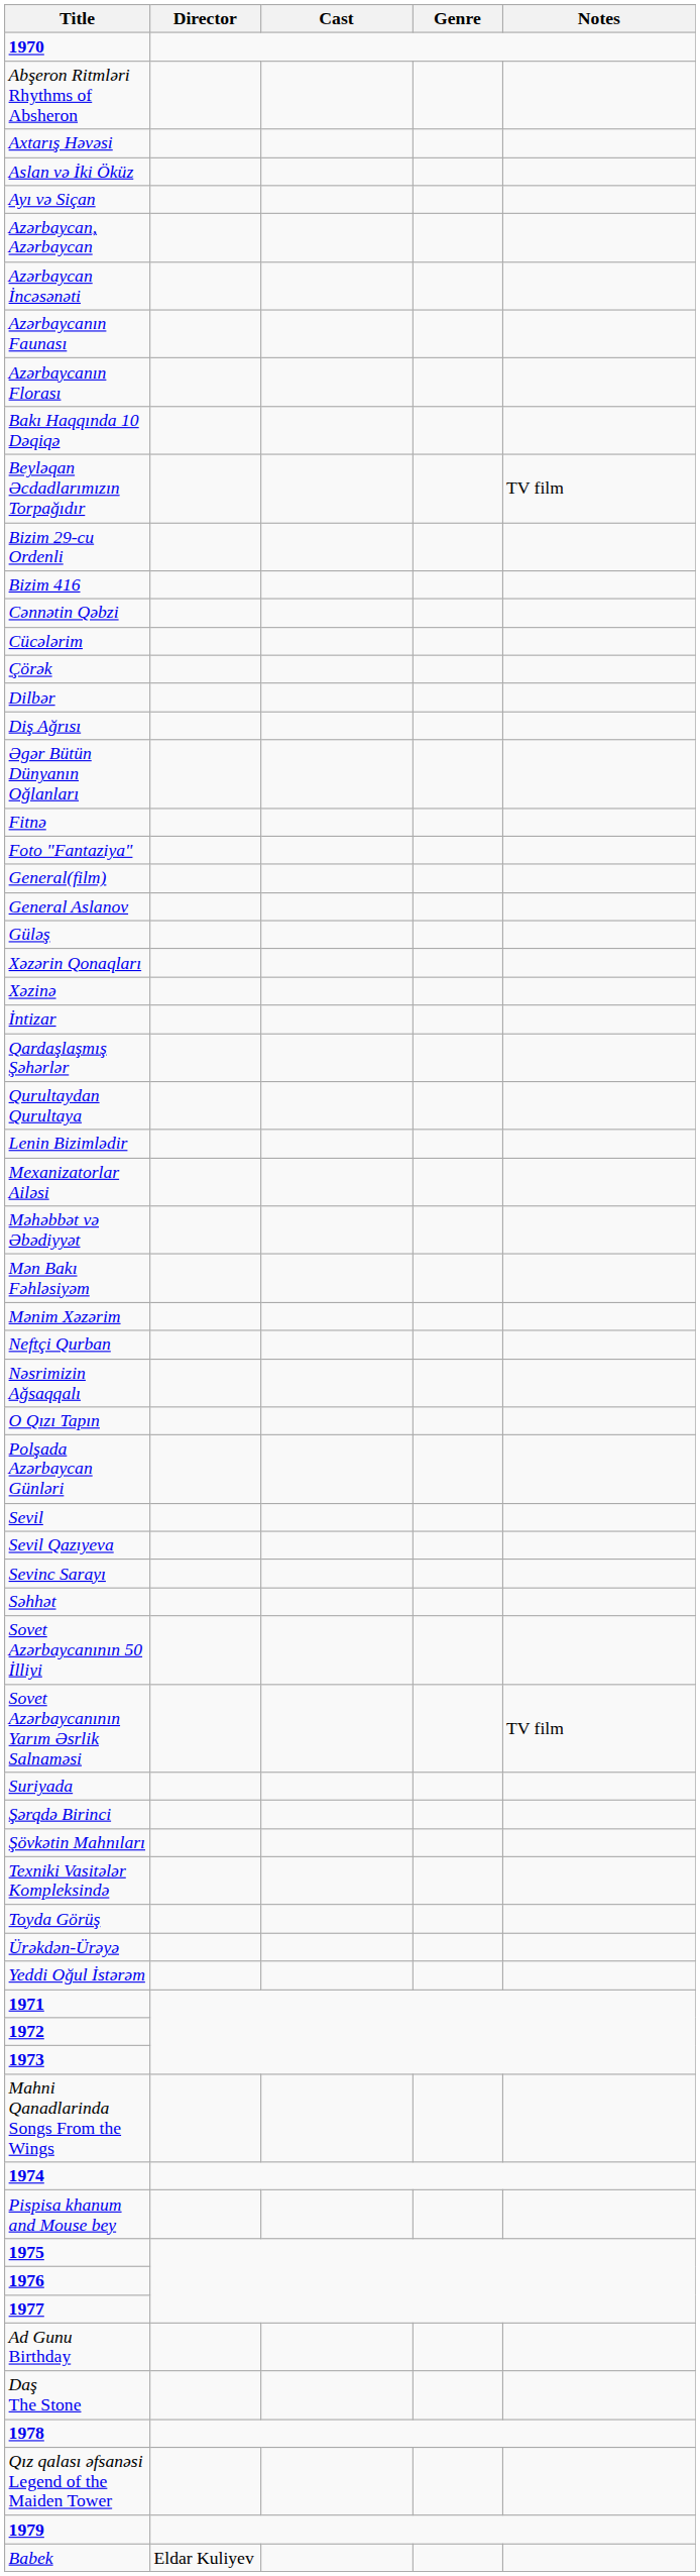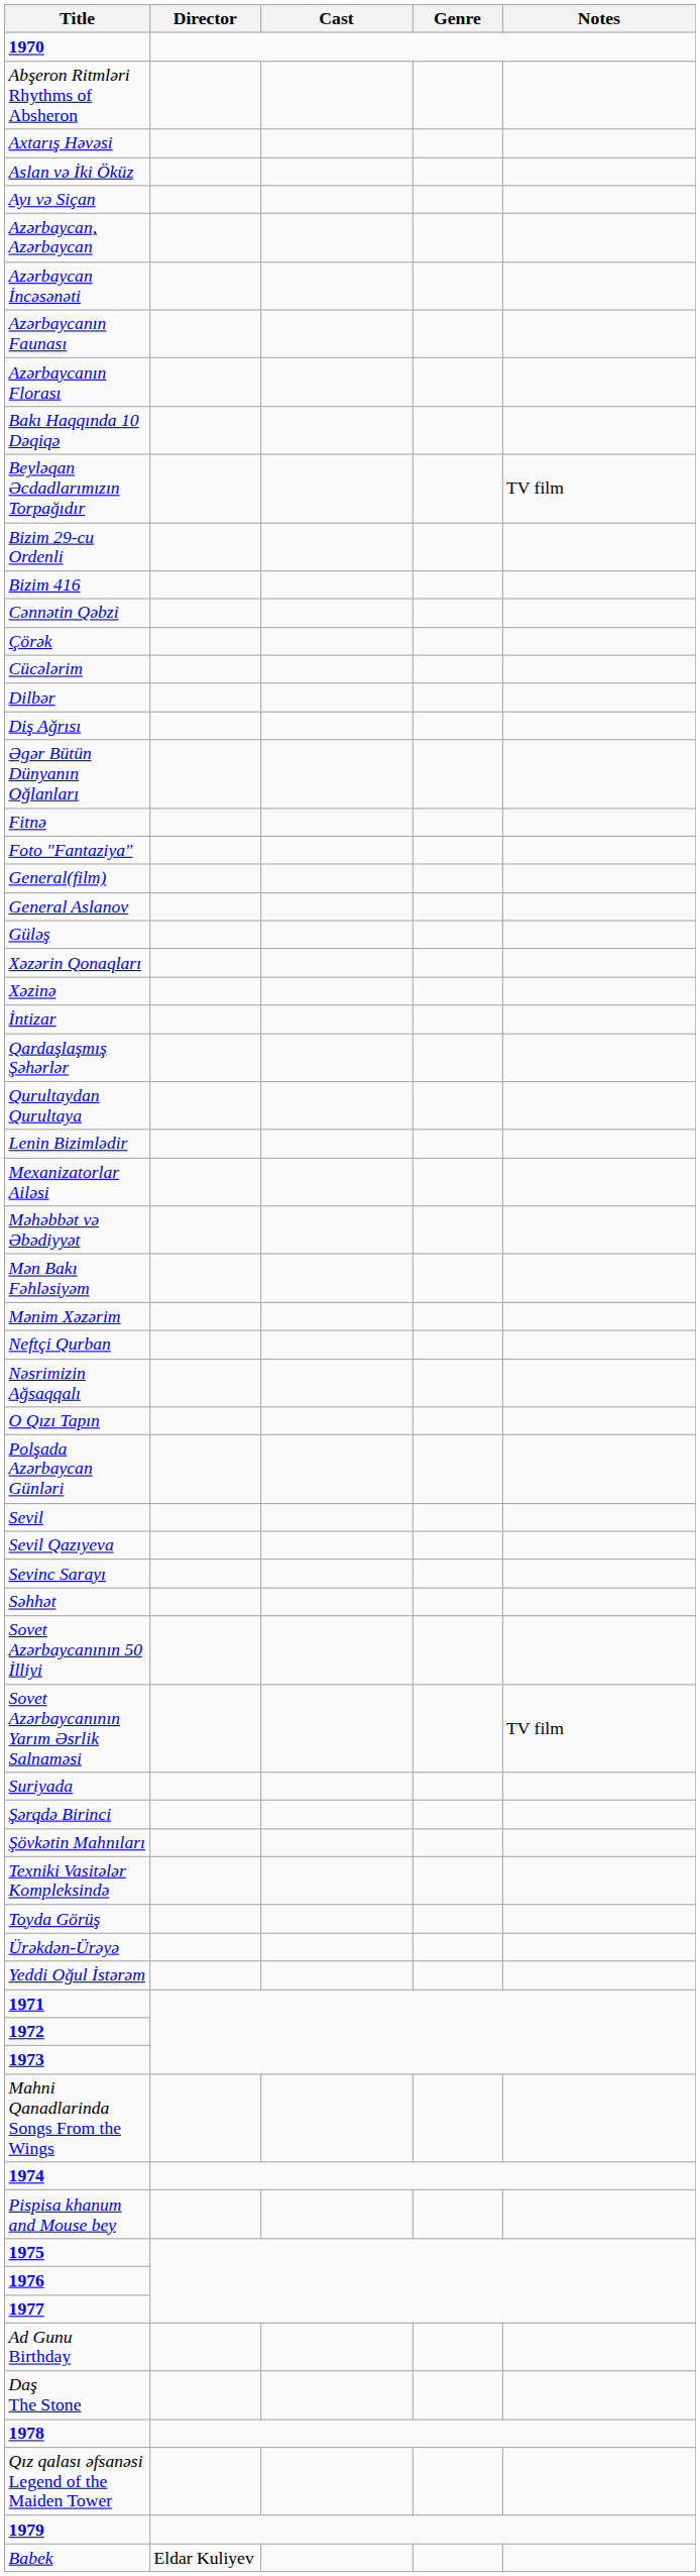 <table class="wikitable" width= "100%">
 <tr>
 <th width=21%>Title</th>
 <th width=16%>Director</th>
 <th width=22%>Cast</th>
 <th width=13%>Genre</th>
 <th width=28%>Notes</th>
 </tr>
 <tr>
 <td><strong><a href='#'>1970</a></strong></td>
 </tr>
 <tr>
 <td><em>Abşeron Ritmləri</em><br><a href='#'>Rhythms of Absheron</a></td>
 <td></td>
 <td></td>
 <td></td>
 <td></td>
 </tr>
 <tr>
 <td><em><a href='#'>Axtarış Həvəsi</a></em></td>
 <td></td>
 <td></td>
 <td></td>
 <td></td>
 </tr>
 <tr>
 <td><em><a href='#'>Aslan və İki Öküz</a></em></td>
 <td></td>
 <td></td>
 <td></td>
 <td></td>
 </tr>
 <tr>
 <td><em><a href='#'>Ayı və Siçan</a></em></td>
 <td></td>
 <td></td>
 <td></td>
 <td></td>
 </tr>
 <tr>
 <td><em><a href='#'>Azərbaycan, Azərbaycan</a></em></td>
 <td></td>
 <td></td>
 <td></td>
 <td></td>
 </tr>
 <tr>
 <td><em><a href='#'>Azərbaycan İncəsənəti</a></em></td>
 <td></td>
 <td></td>
 <td></td>
 <td></td>
 </tr>
 <tr>
 <td><em><a href='#'>Azərbaycanın Faunası</a></em></td>
 <td></td>
 <td></td>
 <td></td>
 <td></td>
 </tr>
 <tr>
 <td><em><a href='#'>Azərbaycanın Florası</a></em></td>
 <td></td>
 <td></td>
 <td></td>
 <td></td>
 </tr>
 <tr>
 <td><em><a href='#'>Bakı Haqqında 10 Dəqiqə</a></em></td>
 <td></td>
 <td></td>
 <td></td>
 <td></td>
 </tr>
 <tr>
 <td><em><a href='#'>Beyləqan Əcdadlarımızın Torpağıdır</a></em></td>
 <td></td>
 <td></td>
 <td></td>
 <td>TV film</td>
 </tr>
 <tr>
 <td><em><a href='#'>Bizim 29-cu Ordenli</a></em></td>
 <td></td>
 <td></td>
 <td></td>
 <td></td>
 </tr>
 <tr>
 <td><em><a href='#'>Bizim 416</a></em></td>
 <td></td>
 <td></td>
 <td></td>
 <td></td>
 </tr>
 <tr>
 <td><em><a href='#'>Cənnətin Qəbzi</a></em></td>
 <td></td>
 <td></td>
 <td></td>
 <td></td>
 </tr>
 <tr>
-<td><em><a href='#'>Cücələrim</a></em></td>
+<td><em><a href='#'>Çörək</a></em></td>
 <td></td>
 <td></td>
 <td></td>
 <td></td>
 </tr>
 <tr>
-<td><em><a href='#'>Çörək</a></em></td>
+<td><em><a href='#'>Cücələrim</a></em></td>
 <td></td>
 <td></td>
 <td></td>
 <td></td>
 </tr>
 <tr>
 <td><em><a href='#'>Dilbər</a></em></td>
 <td></td>
 <td></td>
 <td></td>
 <td></td>
 </tr>
 <tr>
 <td><em><a href='#'>Diş Ağrısı</a></em></td>
 <td></td>
 <td></td>
 <td></td>
 <td></td>
 </tr>
 <tr>
 <td><em><a href='#'>Əgər Bütün Dünyanın Oğlanları</a></em></td>
 <td></td>
 <td></td>
 <td></td>
 <td></td>
 </tr>
 <tr>
 <td><em><a href='#'>Fitnə</a></em></td>
 <td></td>
 <td></td>
 <td></td>
 <td></td>
 </tr>
 <tr>
 <td><em><a href='#'>Foto "Fantaziya"</a></em></td>
 <td></td>
 <td></td>
 <td></td>
 <td></td>
 </tr>
 <tr>
 <td><em><a href='#'>General(film)</a></em></td>
 <td></td>
 <td></td>
 <td></td>
 <td></td>
 </tr>
 <tr>
 <td><em><a href='#'>General Aslanov</a></em></td>
 <td></td>
 <td></td>
 <td></td>
 <td></td>
 </tr>
 <tr>
 <td><em><a href='#'>Güləş</a></em></td>
 <td></td>
 <td></td>
 <td></td>
 <td></td>
 </tr>
 <tr>
 <td><em><a href='#'>Xəzərin Qonaqları</a></em></td>
 <td></td>
 <td></td>
 <td></td>
 <td></td>
 </tr>
 <tr>
 <td><em><a href='#'>Xəzinə</a></em></td>
 <td></td>
 <td></td>
 <td></td>
 <td></td>
 </tr>
 <tr>
 <td><em><a href='#'>İntizar</a></em></td>
 <td></td>
 <td></td>
 <td></td>
 <td></td>
 </tr>
 <tr>
 <td><em><a href='#'>Qardaşlaşmış Şəhərlər</a></em></td>
 <td></td>
 <td></td>
 <td></td>
 <td></td>
 </tr>
 <tr>
 <td><em><a href='#'>Qurultaydan Qurultaya</a></em></td>
 <td></td>
 <td></td>
 <td></td>
 <td></td>
 </tr>
 <tr>
 <td><em><a href='#'>Lenin Bizimlədir</a></em></td>
 <td></td>
 <td></td>
 <td></td>
 <td></td>
 </tr>
 <tr>
 <td><em><a href='#'>Mexanizatorlar Ailəsi</a></em></td>
 <td></td>
 <td></td>
 <td></td>
 <td></td>
 </tr>
 <tr>
 <td><em><a href='#'>Məhəbbət və Əbədiyyət</a></em></td>
 <td></td>
 <td></td>
 <td></td>
 <td></td>
 </tr>
 <tr>
 <td><em><a href='#'>Mən Bakı Fəhləsiyəm</a></em></td>
 <td></td>
 <td></td>
 <td></td>
 <td></td>
 </tr>
 <tr>
 <td><em><a href='#'>Mənim Xəzərim</a></em></td>
 <td></td>
 <td></td>
 <td></td>
 <td></td>
 </tr>
 <tr>
 <td><em><a href='#'>Neftçi Qurban</a></em></td>
 <td></td>
 <td></td>
 <td></td>
 <td></td>
 </tr>
 <tr>
 <td><em><a href='#'>Nəsrimizin Ağsaqqalı</a></em></td>
 <td></td>
 <td></td>
 <td></td>
 <td></td>
 </tr>
 <tr>
 <td><em><a href='#'>O Qızı Tapın</a></em></td>
 <td></td>
 <td></td>
 <td></td>
 <td></td>
 </tr>
 <tr>
 <td><em><a href='#'>Polşada Azərbaycan Günləri</a></em></td>
 <td></td>
 <td></td>
 <td></td>
 <td></td>
 </tr>
 <tr>
 <td><em><a href='#'>Sevil</a></em></td>
 <td></td>
 <td></td>
 <td></td>
 <td></td>
 </tr>
 <tr>
 <td><em><a href='#'>Sevil Qazıyeva</a></em></td>
 <td></td>
 <td></td>
 <td></td>
 <td></td>
 </tr>
 <tr>
 <td><em><a href='#'>Sevinc Sarayı</a></em></td>
 <td></td>
 <td></td>
 <td></td>
 <td></td>
 </tr>
 <tr>
 <td><em><a href='#'>Səhhət</a></em></td>
 <td></td>
 <td></td>
 <td></td>
 <td></td>
 </tr>
 <tr>
 <td><em><a href='#'>Sovet Azərbaycanının 50 İlliyi</a></em></td>
 <td></td>
 <td></td>
 <td></td>
 <td></td>
 </tr>
 <tr>
 <td><em><a href='#'>Sovet Azərbaycanının Yarım Əsrlik Salnaməsi</a></em></td>
 <td></td>
 <td></td>
 <td></td>
 <td>TV film</td>
 </tr>
 <tr>
 <td><em><a href='#'>Suriyada</a></em></td>
 <td></td>
 <td></td>
 <td></td>
 <td></td>
 </tr>
 <tr>
 <td><em><a href='#'>Şərqdə Birinci</a></em></td>
 <td></td>
 <td></td>
 <td></td>
 <td></td>
 </tr>
 <tr>
 <td><em><a href='#'>Şövkətin Mahnıları</a></em></td>
 <td></td>
 <td></td>
 <td></td>
 <td></td>
 </tr>
 <tr>
 <td><em><a href='#'>Texniki Vasitələr Kompleksində</a></em></td>
 <td></td>
 <td></td>
 <td></td>
 <td></td>
 </tr>
 <tr>
 <td><em><a href='#'>Toyda Görüş</a></em></td>
 <td></td>
 <td></td>
 <td></td>
 <td></td>
 </tr>
 <tr>
 <td><em><a href='#'>Ürəkdən-Ürəyə</a></em></td>
 <td></td>
 <td></td>
 <td></td>
 <td></td>
 </tr>
 <tr>
 <td><em><a href='#'>Yeddi Oğul İstərəm</a></em></td>
 <td></td>
 <td></td>
 <td></td>
 <td></td>
 </tr>
 <tr>
 <td><strong><a href='#'>1971</a></strong></td>
 </tr>
 <tr>
 <td><strong><a href='#'>1972</a></strong></td>
 </tr>
 <tr>
 <td><strong><a href='#'>1973</a></strong></td>
 </tr>
 <tr>
 <td><em>Mahni Qanadlarinda</em><br><a href='#'>Songs From the Wings</a></td>
 <td></td>
 <td></td>
 <td></td>
 <td></td>
 </tr>
 <tr>
 <td><strong><a href='#'>1974</a></strong></td>
 </tr>
 <tr>
 <td><em><a href='#'>Pispisa khanum and Mouse bey</a></em></td>
 <td></td>
 <td></td>
 <td></td>
 <td></td>
 </tr>
 <tr>
 <td><strong><a href='#'>1975</a></strong></td>
 </tr>
 <tr>
 <td><strong><a href='#'>1976</a></strong></td>
 </tr>
 <tr>
 <td><strong><a href='#'>1977</a></strong></td>
 </tr>
 <tr>
 <td><em>Ad Gunu</em><br><a href='#'>Birthday</a></td>
 <td></td>
 <td></td>
 <td></td>
 <td></td>
 </tr>
 <tr>
 <td><em>Daş</em><br><a href='#'>The Stone</a></td>
 <td></td>
 <td></td>
 <td></td>
 <td></td>
 </tr>
 <tr>
 <td><strong><a href='#'>1978</a></strong></td>
 </tr>
 <tr>
 <td><em>Qız qalası əfsanəsi</em><br><a href='#'>Legend of the Maiden Tower</a></td>
 <td></td>
 <td></td>
 <td></td>
 <td></td>
 </tr>
 <tr>
 <td><strong><a href='#'>1979</a></strong></td>
 </tr>
 <tr>
 <td><em><a href='#'>Babek</a></em></td>
 <td>Eldar Kuliyev</td>
 <td></td>
 <td></td>
 <td></td>
 </tr>
 <tr>
 </tr>
 </table>
